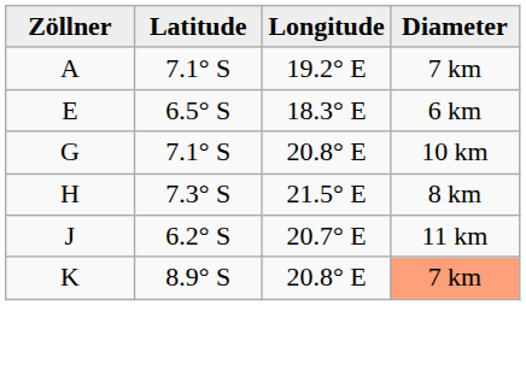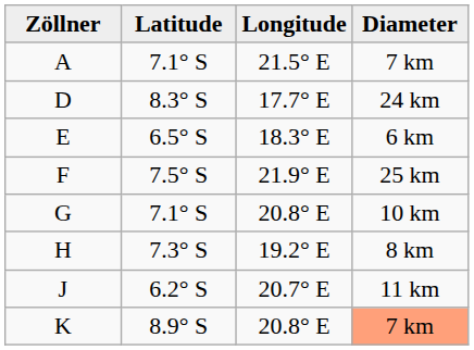 <table class="wikitable">
 <tr>
 <th width="25%" style="background:#eeeeee;">Zöllner</th>
 <th width="25%" style="background:#eeeeee;">Latitude</th>
 <th width="25%" style="background:#eeeeee;">Longitude</th>
 <th width="25%" style="background:#eeeeee;">Diameter</th>
 </tr>
 <tr>
 <td align="center">A</td>
 <td align="center">7.1° S</td>
-<td align="center">19.2° E</td>
+<td align="center">21.5° E</td>
 <td align="center">7 km</td>
+</tr>
+<tr>
+<td align="center">D</td>
+<td align="center">8.3° S</td>
+<td align="center">17.7° E</td>
+<td align="center">24 km</td>
 </tr>
 <tr>
 <td align="center">E</td>
 <td align="center">6.5° S</td>
 <td align="center">18.3° E</td>
 <td align="center">6 km</td>
+</tr>
+<tr>
+<td align="center">F</td>
+<td align="center">7.5° S</td>
+<td align="center">21.9° E</td>
+<td align="center">25 km</td>
 </tr>
 <tr>
 <td align="center">G</td>
 <td align="center">7.1° S</td>
 <td align="center">20.8° E</td>
 <td align="center">10 km</td>
 </tr>
 <tr>
 <td align="center">H</td>
 <td align="center">7.3° S</td>
-<td align="center">21.5° E</td>
+<td align="center">19.2° E</td>
 <td align="center">8 km</td>
 </tr>
 <tr>
 <td align="center">J</td>
 <td align="center">6.2° S</td>
 <td align="center">20.7° E</td>
 <td align="center">11 km</td>
 </tr>
 <tr>
 <td align="center">K</td>
 <td align="center">8.9° S</td>
 <td align="center">20.8° E</td>
 <td align="center" style="background: lightsalmon;">7 km</td>
 </tr>
 </table>
